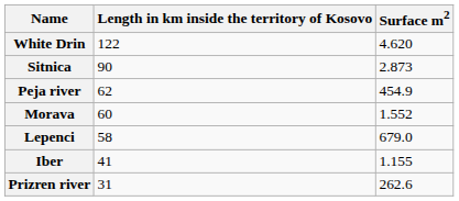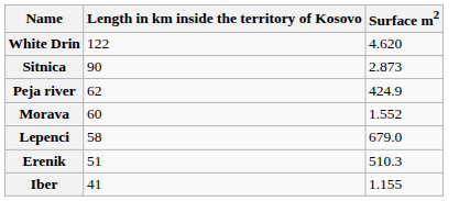 <table border="1" class="wikitable">
 <tr>
 <th>Name</th>
 <th>Length in km inside the territory of Kosovo</th>
 <th>Surface m<sup>2</sup></th>
 </tr>
 <tr>
 <th>White Drin</th>
 <td>122</td>
 <td>4.620</td>
 </tr>
 <tr>
 <th>Sitnica</th>
 <td>90</td>
 <td>2.873</td>
 </tr>
 <tr>
 <th>Peja river</th>
 <td>62</td>
-<td>454.9</td>
+<td>424.9</td>
 </tr>
 <tr>
 <th>Morava</th>
 <td>60</td>
 <td>1.552</td>
 </tr>
 <tr>
 <th>Lepenci</th>
 <td>58</td>
 <td>679.0</td>
 </tr>
 <tr>
+<th>Erenik</th>
+<td>51</td>
+<td>510.3</td>
+</tr>
+<tr>
 <th>Iber</th>
 <td>41</td>
 <td>1.155</td>
 </tr>
-<tr>
-<th>Prizren river</th>
-<td>31</td>
-<td>262.6</td>
-</tr>
 </table>
